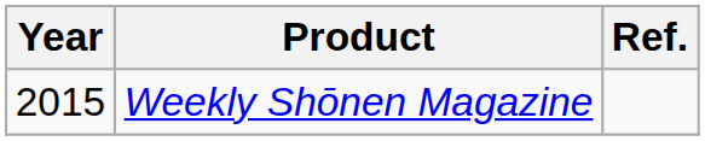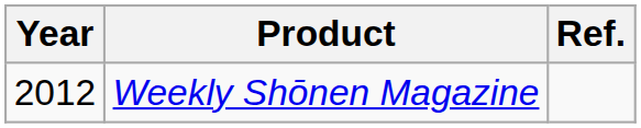 <table class="wikitable">
 <tr>
 <th>Year</th>
 <th>Product</th>
 <th>Ref.</th>
 </tr>
 <tr>
-<td>2015</td>
+<td>2012</td>
 <td><em><a href='#'>Weekly Shōnen Magazine</a></em></td>
 <td></td>
 </tr>
 </table>
